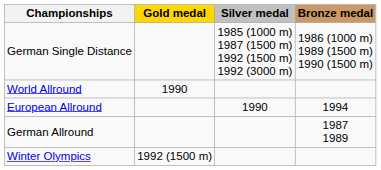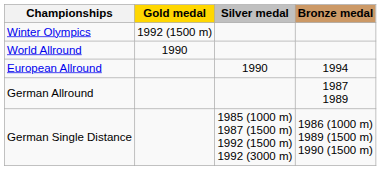 <table class="wikitable">
 <tr>
 <th>Championships</th>
 <td align=center bgcolor=gold><strong>Gold medal</strong></td>
 <td align=center bgcolor=silver><strong>Silver medal</strong></td>
 <td align=center bgcolor=cc9966><strong>Bronze medal</strong></td>
 </tr>
 <tr align="center">
-<td align="left">German Single Distance</td>
+<td align="left"><a href='#'>Winter Olympics</a></td>
+<td>1992 (1500 m)</td>
 <td></td>
-<td>1985 (1000 m) <br> 1987 (1500 m) <br> 1992 (1500 m) <br> 1992 (3000 m)</td>
-<td>1986 (1000 m) <br> 1989 (1500 m) <br> 1990 (1500 m)</td>
+<td></td>
 </tr>
 <tr align="center">
 <td align="left"><a href='#'>World Allround</a></td>
 <td>1990</td>
 <td></td>
 <td></td>
 </tr>
 <tr align="center">
 <td align="left"><a href='#'>European Allround</a></td>
 <td></td>
 <td>1990</td>
 <td>1994</td>
 </tr>
 <tr align="center">
 <td align="left">German Allround</td>
 <td></td>
 <td></td>
 <td>1987 <br> 1989</td>
 </tr>
 <tr align="center">
-<td align="left"><a href='#'>Winter Olympics</a></td>
-<td>1992 (1500 m)</td>
+<td align="left">German Single Distance</td>
 <td></td>
-<td></td>
+<td>1985 (1000 m) <br> 1987 (1500 m) <br> 1992 (1500 m) <br> 1992 (3000 m)</td>
+<td>1986 (1000 m) <br> 1989 (1500 m) <br> 1990 (1500 m)</td>
 </tr>
 </table>
